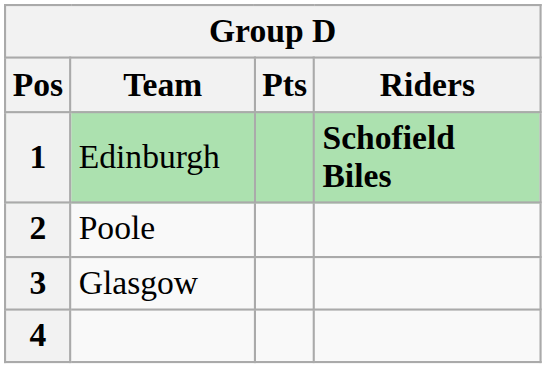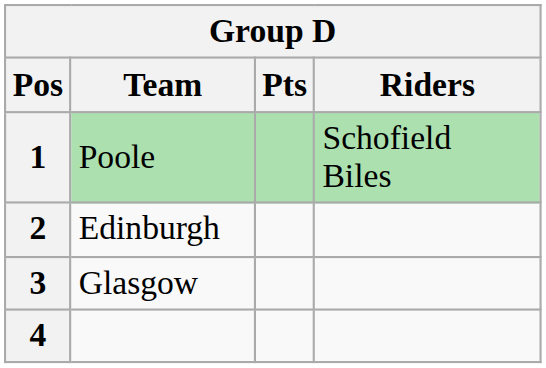 <table class="wikitable">
 <tr>
 <th colspan="4">Group D</th>
 </tr>
 <tr>
 <th width=20>Pos</th>
 <th width=80>Team</th>
 <th width=20>Pts</th>
 <th width=100>Riders</th>
 </tr>
 <tr style="background:#ACE1AF;">
 <th>1</th>
-<td>Edinburgh</td>
+<td>Poole</td>
 <td></td>
-<td><strong>Schofield<br>Biles</strong></td>
+<td>Schofield<br>Biles</td>
 </tr>
 <tr>
 <th>2</th>
-<td>Poole</td>
+<td>Edinburgh</td>
 <td></td>
 <td></td>
 </tr>
 <tr>
 <th>3</th>
 <td>Glasgow</td>
 <td></td>
 <td></td>
 </tr>
 <tr>
 <th>4</th>
 <td></td>
 <td></td>
 <td></td>
 </tr>
 </table>
